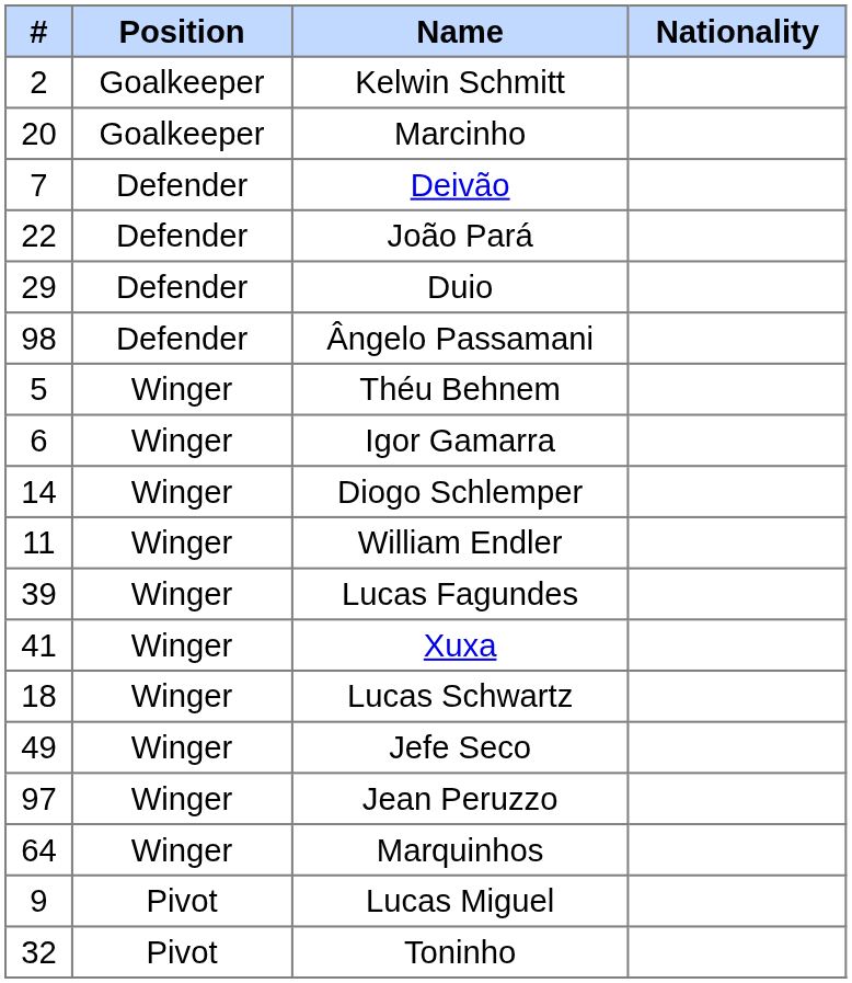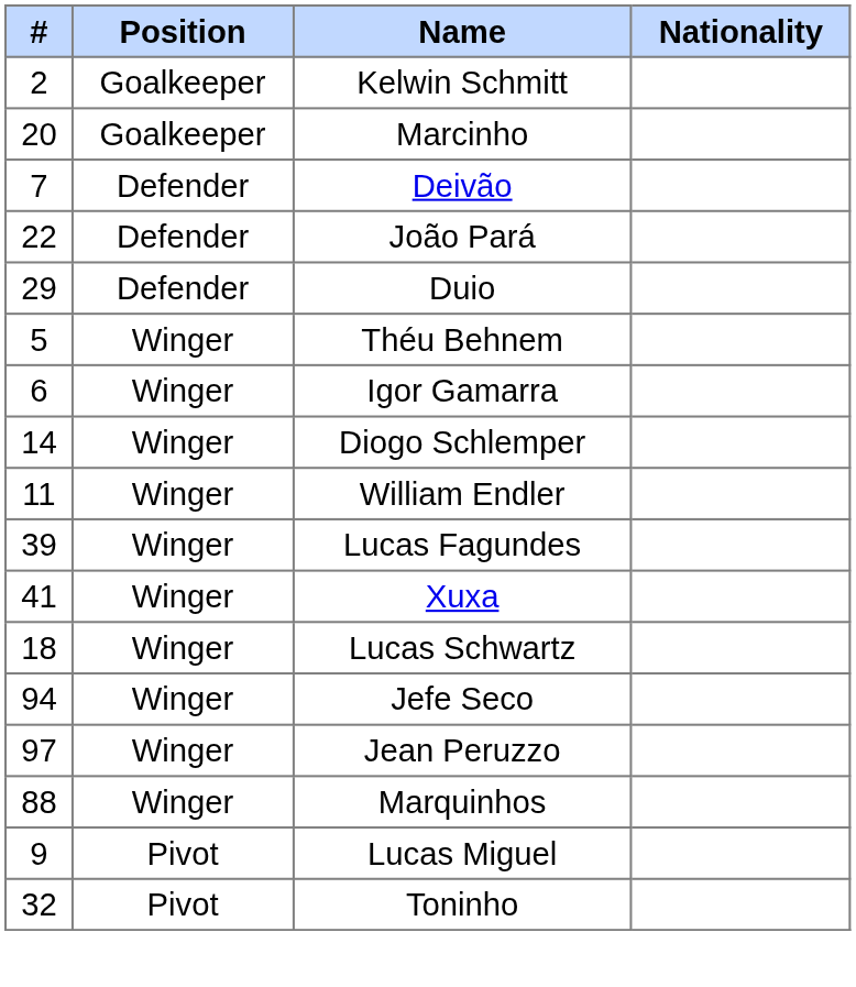 <table border=1 style="border-collapse:collapse; font-size:90%;" cellpadding=3 cellspacing=0 width=30%>
 <tr bgcolor=#C1D8FF>
 <th width=2%>#</th>
 <th width=5%>Position</th>
 <th width=20%>Name</th>
 <th width=5%>Nationality</th>
 </tr>
 <tr align=center>
 <td>2</td>
 <td>Goalkeeper</td>
 <td>Kelwin Schmitt</td>
 <td></td>
 </tr>
 <tr align=center>
 <td>20</td>
 <td>Goalkeeper</td>
 <td>Marcinho</td>
 <td></td>
 </tr>
 <tr align=center>
 <td>7</td>
 <td>Defender</td>
 <td><a href='#'>Deivão</a></td>
 <td></td>
 </tr>
 <tr align=center>
 <td>22</td>
 <td>Defender</td>
 <td>João Pará</td>
 <td></td>
 </tr>
 <tr align=center>
 <td>29</td>
 <td>Defender</td>
 <td>Duio</td>
-<td></td>
-</tr>
-<tr align=center>
-<td>98</td>
-<td>Defender</td>
-<td>Ângelo Passamani</td>
 <td></td>
 </tr>
 <tr align=center>
 <td>5</td>
 <td>Winger</td>
 <td>Théu Behnem</td>
 <td></td>
 </tr>
 <tr align=center>
 <td>6</td>
 <td>Winger</td>
 <td>Igor Gamarra</td>
 <td></td>
 </tr>
 <tr align=center>
 <td>14</td>
 <td>Winger</td>
 <td>Diogo Schlemper</td>
 <td></td>
 </tr>
 <tr align=center>
 <td>11</td>
 <td>Winger</td>
 <td>William Endler</td>
 <td></td>
 </tr>
 <tr align=center>
 <td>39</td>
 <td>Winger</td>
 <td>Lucas Fagundes</td>
 <td></td>
 </tr>
 <tr align=center>
 <td>41</td>
 <td>Winger</td>
 <td><a href='#'>Xuxa</a></td>
 <td></td>
 </tr>
 <tr align=center>
 <td>18</td>
 <td>Winger</td>
 <td>Lucas Schwartz</td>
 <td></td>
 </tr>
 <tr align=center>
-<td>49</td>
+<td>94</td>
 <td>Winger</td>
 <td>Jefe Seco</td>
 <td></td>
 </tr>
 <tr align=center>
 <td>97</td>
 <td>Winger</td>
 <td>Jean Peruzzo</td>
 <td></td>
 </tr>
 <tr align=center>
-<td>64</td>
+<td>88</td>
 <td>Winger</td>
 <td>Marquinhos</td>
 <td></td>
 </tr>
 <tr align=center>
 <td>9</td>
 <td>Pivot</td>
 <td>Lucas Miguel</td>
 <td></td>
 </tr>
 <tr align=center>
 <td>32</td>
 <td>Pivot</td>
 <td>Toninho</td>
 <td></td>
 </tr>
 <tr align=center>
 </tr>
 </table>
